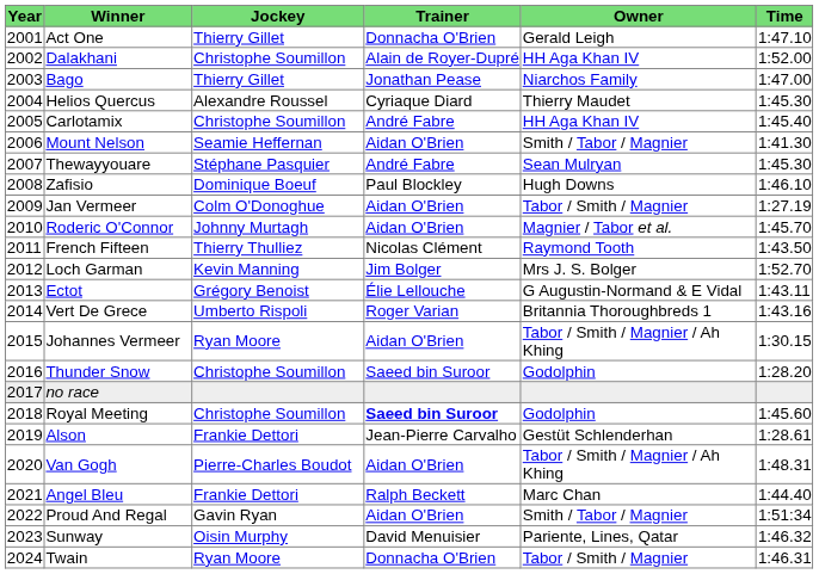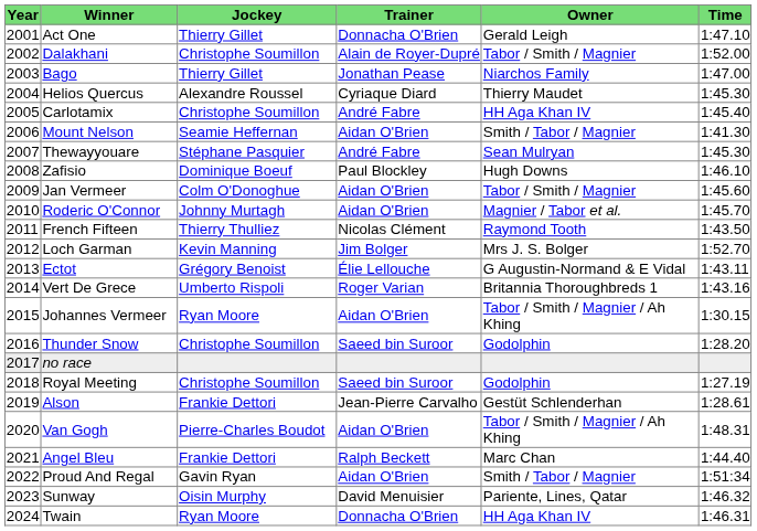 <table class = "sortable" | border="1" style="border-collapse: collapse; font-size:90%">
 <tr style="background:#7d7; text-align:center;">
 <th>Year</th>
 <th>Winner</th>
 <th>Jockey</th>
 <th>Trainer</th>
 <th>Owner</th>
 <th>Time</th>
 </tr>
 <tr>
 <td>2001</td>
 <td style="width:130px;">Act One</td>
 <td style="width:152px;"><a href='#'>Thierry Gillet</a></td>
 <td><a href='#'>Donnacha O'Brien</a></td>
 <td style="width:209px;">Gerald Leigh</td>
 <td>1:47.10</td>
 </tr>
 <tr>
 <td>2002</td>
 <td><a href='#'>Dalakhani</a></td>
 <td><a href='#'>Christophe Soumillon</a></td>
 <td><a href='#'>Alain de Royer-Dupré</a></td>
-<td><a href='#'>HH Aga Khan IV</a></td>
+<td><a href='#'>Tabor</a> / Smith  / <a href='#'>Magnier</a></td>
 <td>1:52.00</td>
 </tr>
 <tr>
 <td>2003</td>
 <td><a href='#'>Bago</a></td>
 <td><a href='#'>Thierry Gillet</a></td>
 <td><a href='#'>Jonathan Pease</a></td>
 <td><a href='#'>Niarchos Family</a></td>
 <td>1:47.00</td>
 </tr>
 <tr>
 <td>2004</td>
 <td>Helios Quercus</td>
 <td>Alexandre Roussel</td>
 <td>Cyriaque Diard</td>
 <td>Thierry Maudet</td>
 <td>1:45.30</td>
 </tr>
 <tr>
 <td>2005</td>
 <td>Carlotamix</td>
 <td><a href='#'>Christophe Soumillon</a></td>
 <td><a href='#'>André Fabre</a></td>
 <td><a href='#'>HH Aga Khan IV</a></td>
 <td>1:45.40</td>
 </tr>
 <tr>
 <td>2006</td>
 <td><a href='#'>Mount Nelson</a></td>
 <td><a href='#'>Seamie Heffernan</a></td>
 <td><a href='#'>Aidan O'Brien</a></td>
 <td>Smith  / <a href='#'>Tabor</a> / <a href='#'>Magnier</a></td>
 <td>1:41.30</td>
 </tr>
 <tr>
 <td>2007</td>
 <td>Thewayyouare</td>
 <td><a href='#'>Stéphane Pasquier</a></td>
 <td><a href='#'>André Fabre</a></td>
 <td><a href='#'>Sean Mulryan</a></td>
 <td>1:45.30</td>
 </tr>
 <tr>
 <td>2008</td>
 <td>Zafisio</td>
 <td><a href='#'>Dominique Boeuf</a></td>
 <td>Paul Blockley</td>
 <td>Hugh Downs</td>
 <td>1:46.10</td>
 </tr>
 <tr>
 <td>2009</td>
 <td>Jan Vermeer</td>
 <td><a href='#'>Colm O'Donoghue</a></td>
 <td><a href='#'>Aidan O'Brien</a></td>
 <td><a href='#'>Tabor</a> / Smith  / <a href='#'>Magnier</a></td>
-<td>1:27.19</td>
+<td>1:45.60</td>
 </tr>
 <tr>
 <td>2010</td>
 <td><a href='#'>Roderic O'Connor</a></td>
 <td><a href='#'>Johnny Murtagh</a></td>
 <td><a href='#'>Aidan O'Brien</a></td>
 <td><a href='#'>Magnier</a> / <a href='#'>Tabor</a> <em>et al.</em> </td>
 <td>1:45.70</td>
 </tr>
 <tr>
 <td>2011</td>
 <td>French Fifteen</td>
 <td><a href='#'>Thierry Thulliez</a></td>
 <td>Nicolas Clément</td>
 <td><a href='#'>Raymond Tooth</a></td>
 <td>1:43.50</td>
 </tr>
 <tr>
 <td>2012</td>
 <td>Loch Garman</td>
 <td><a href='#'>Kevin Manning</a></td>
 <td><a href='#'>Jim Bolger</a></td>
 <td>Mrs J. S. Bolger</td>
 <td>1:52.70</td>
 </tr>
 <tr>
 <td>2013</td>
 <td><a href='#'>Ectot</a></td>
 <td><a href='#'>Grégory Benoist</a></td>
 <td><a href='#'>Élie Lellouche</a></td>
 <td>G Augustin-Normand & E Vidal </td>
 <td>1:43.11</td>
 </tr>
 <tr>
 <td>2014</td>
 <td>Vert De Grece</td>
 <td><a href='#'>Umberto Rispoli</a></td>
 <td><a href='#'>Roger Varian</a></td>
 <td>Britannia Thoroughbreds 1</td>
 <td>1:43.16</td>
 </tr>
 <tr>
 <td>2015</td>
 <td>Johannes Vermeer</td>
 <td><a href='#'>Ryan Moore</a></td>
 <td><a href='#'>Aidan O'Brien</a></td>
 <td><a href='#'>Tabor</a> / Smith  / <a href='#'>Magnier</a> / Ah Khing </td>
 <td>1:30.15</td>
 </tr>
 <tr>
 <td>2016</td>
 <td><a href='#'>Thunder Snow</a></td>
 <td><a href='#'>Christophe Soumillon</a></td>
 <td><a href='#'>Saeed bin Suroor</a></td>
 <td><a href='#'>Godolphin</a></td>
 <td>1:28.20</td>
 </tr>
 <tr bgcolor="#eeeeee">
 <td>2017</td>
 <td><em>no race</em></td>
 <td></td>
 <td></td>
 <td></td>
 <td></td>
 </tr>
 <tr>
 <td>2018</td>
 <td>Royal Meeting</td>
 <td><a href='#'>Christophe Soumillon</a></td>
-<td><strong><a href='#'>Saeed bin Suroor</a></strong></td>
+<td><a href='#'>Saeed bin Suroor</a></td>
 <td><a href='#'>Godolphin</a></td>
-<td>1:45.60</td>
+<td>1:27.19</td>
 </tr>
 <tr>
 <td>2019</td>
 <td><a href='#'>Alson</a></td>
 <td><a href='#'>Frankie Dettori</a></td>
 <td>Jean-Pierre Carvalho</td>
 <td>Gestüt Schlenderhan</td>
 <td>1:28.61</td>
 </tr>
 <tr>
 <td>2020</td>
 <td><a href='#'>Van Gogh</a></td>
 <td><a href='#'>Pierre-Charles Boudot</a></td>
 <td><a href='#'>Aidan O'Brien</a></td>
 <td><a href='#'>Tabor</a> / Smith  / <a href='#'>Magnier</a> / Ah Khing </td>
 <td>1:48.31</td>
 </tr>
 <tr>
 <td>2021</td>
 <td><a href='#'>Angel Bleu</a></td>
 <td><a href='#'>Frankie Dettori</a></td>
 <td><a href='#'>Ralph Beckett</a></td>
 <td>Marc Chan</td>
 <td>1:44.40</td>
 </tr>
 <tr>
 <td>2022</td>
 <td>Proud And Regal</td>
 <td>Gavin Ryan</td>
 <td><a href='#'>Aidan O'Brien</a></td>
 <td>Smith  / <a href='#'>Tabor</a> / <a href='#'>Magnier</a></td>
 <td>1:51:34</td>
 </tr>
 <tr>
 <td>2023</td>
 <td>Sunway</td>
 <td><a href='#'>Oisin Murphy</a></td>
 <td>David Menuisier</td>
 <td>Pariente, Lines, Qatar </td>
 <td>1:46.32</td>
 </tr>
 <tr>
 <td>2024</td>
 <td>Twain</td>
 <td><a href='#'>Ryan Moore</a></td>
 <td><a href='#'>Donnacha O'Brien</a></td>
-<td><a href='#'>Tabor</a> / Smith  / <a href='#'>Magnier</a></td>
+<td><a href='#'>HH Aga Khan IV</a></td>
 <td>1:46.31</td>
 </tr>
 </table>
